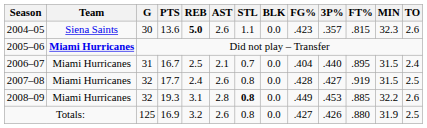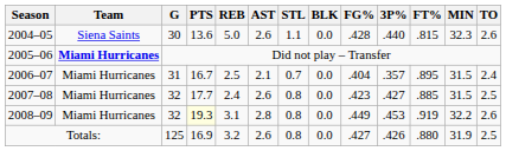 <table class="wikitable" style="text-align: center;">
 <tr>
 <th>Season</th>
 <th>Team</th>
 <th>G</th>
 <th>PTS</th>
 <th>REB</th>
 <th>AST</th>
 <th>STL</th>
 <th>BLK</th>
 <th>FG%</th>
 <th>3P%</th>
 <th>FT%</th>
 <th>MIN</th>
 <th>TO</th>
 </tr>
 <tr>
 <td>2004–05</td>
 <td><a href='#'>Siena Saints</a></td>
 <td>30</td>
 <td>13.6</td>
-<td><strong>5.0</strong></td>
+<td>5.0</td>
 <td>2.6</td>
 <td>1.1</td>
 <td>0.0</td>
-<td>.423</td>
-<td>.357</td>
+<td>.428</td>
+<td>.440</td>
 <td>.815</td>
 <td>32.3</td>
 <td>2.6</td>
 </tr>
 <tr>
 <td>2005–06</td>
 <td><strong><a href='#'>Miami Hurricanes</a></strong></td>
 <td rowspan=1 colspan=11 align=center>Did not play – Transfer</td>
 </tr>
 <tr>
 <td>2006–07</td>
 <td>Miami Hurricanes</td>
 <td>31</td>
 <td>16.7</td>
 <td>2.5</td>
 <td>2.1</td>
 <td>0.7</td>
 <td>0.0</td>
 <td>.404</td>
-<td>.440</td>
+<td>.357</td>
 <td>.895</td>
 <td>31.5</td>
 <td>2.4</td>
 </tr>
 <tr>
 <td>2007–08</td>
 <td>Miami Hurricanes</td>
 <td>32</td>
 <td>17.7</td>
 <td>2.4</td>
 <td>2.6</td>
 <td>0.8</td>
 <td>0.0</td>
-<td>.428</td>
+<td>.423</td>
 <td>.427</td>
-<td>.919</td>
+<td>.885</td>
 <td>31.5</td>
 <td>2.5</td>
 </tr>
 <tr>
 <td>2008–09</td>
 <td>Miami Hurricanes</td>
 <td>32</td>
-<td>19.3</td>
+<td style="background: lightyellow;">19.3</td>
 <td>3.1</td>
 <td>2.8</td>
-<td><strong>0.8</strong></td>
+<td>0.8</td>
 <td>0.0</td>
 <td>.449</td>
 <td>.453</td>
-<td>.885</td>
+<td>.919</td>
 <td>32.2</td>
 <td>2.6</td>
 </tr>
 <tr>
 <td colspan=2>Totals:</td>
 <td>125</td>
 <td>16.9</td>
 <td>3.2</td>
 <td>2.6</td>
 <td>0.8</td>
 <td>0.0</td>
 <td>.427</td>
 <td>.426</td>
 <td>.880</td>
 <td>31.9</td>
 <td>2.5</td>
 </tr>
 </table>
